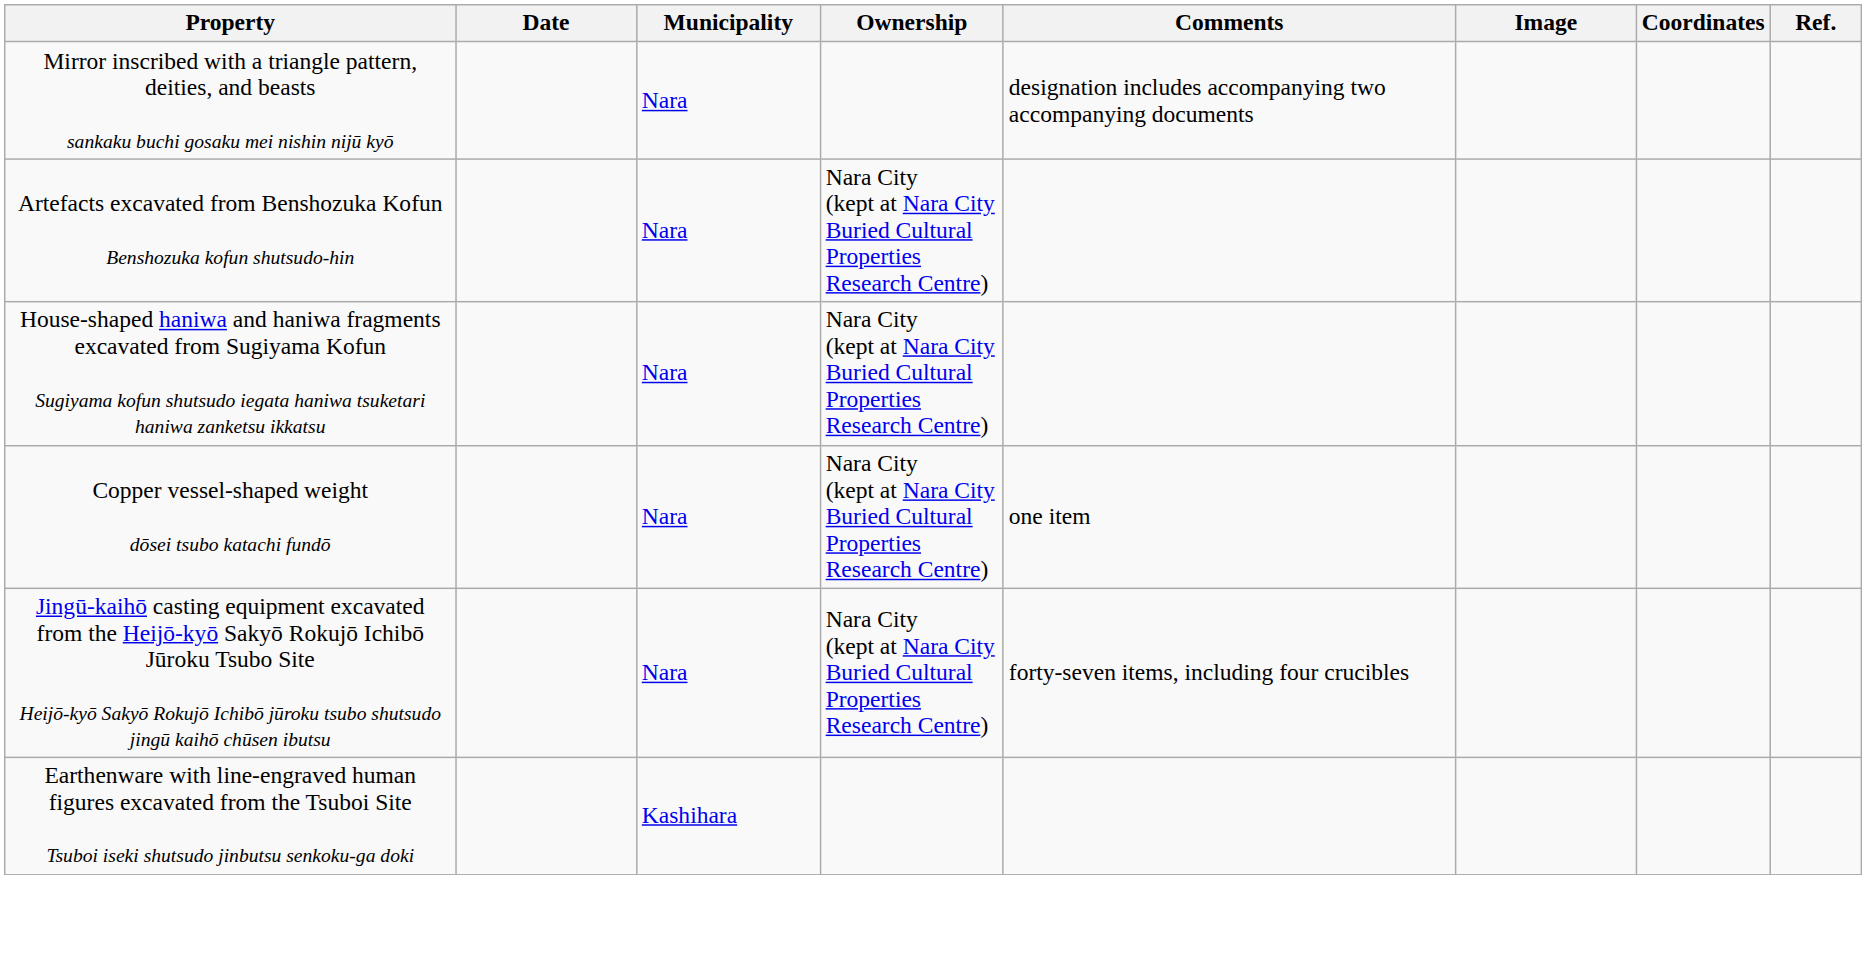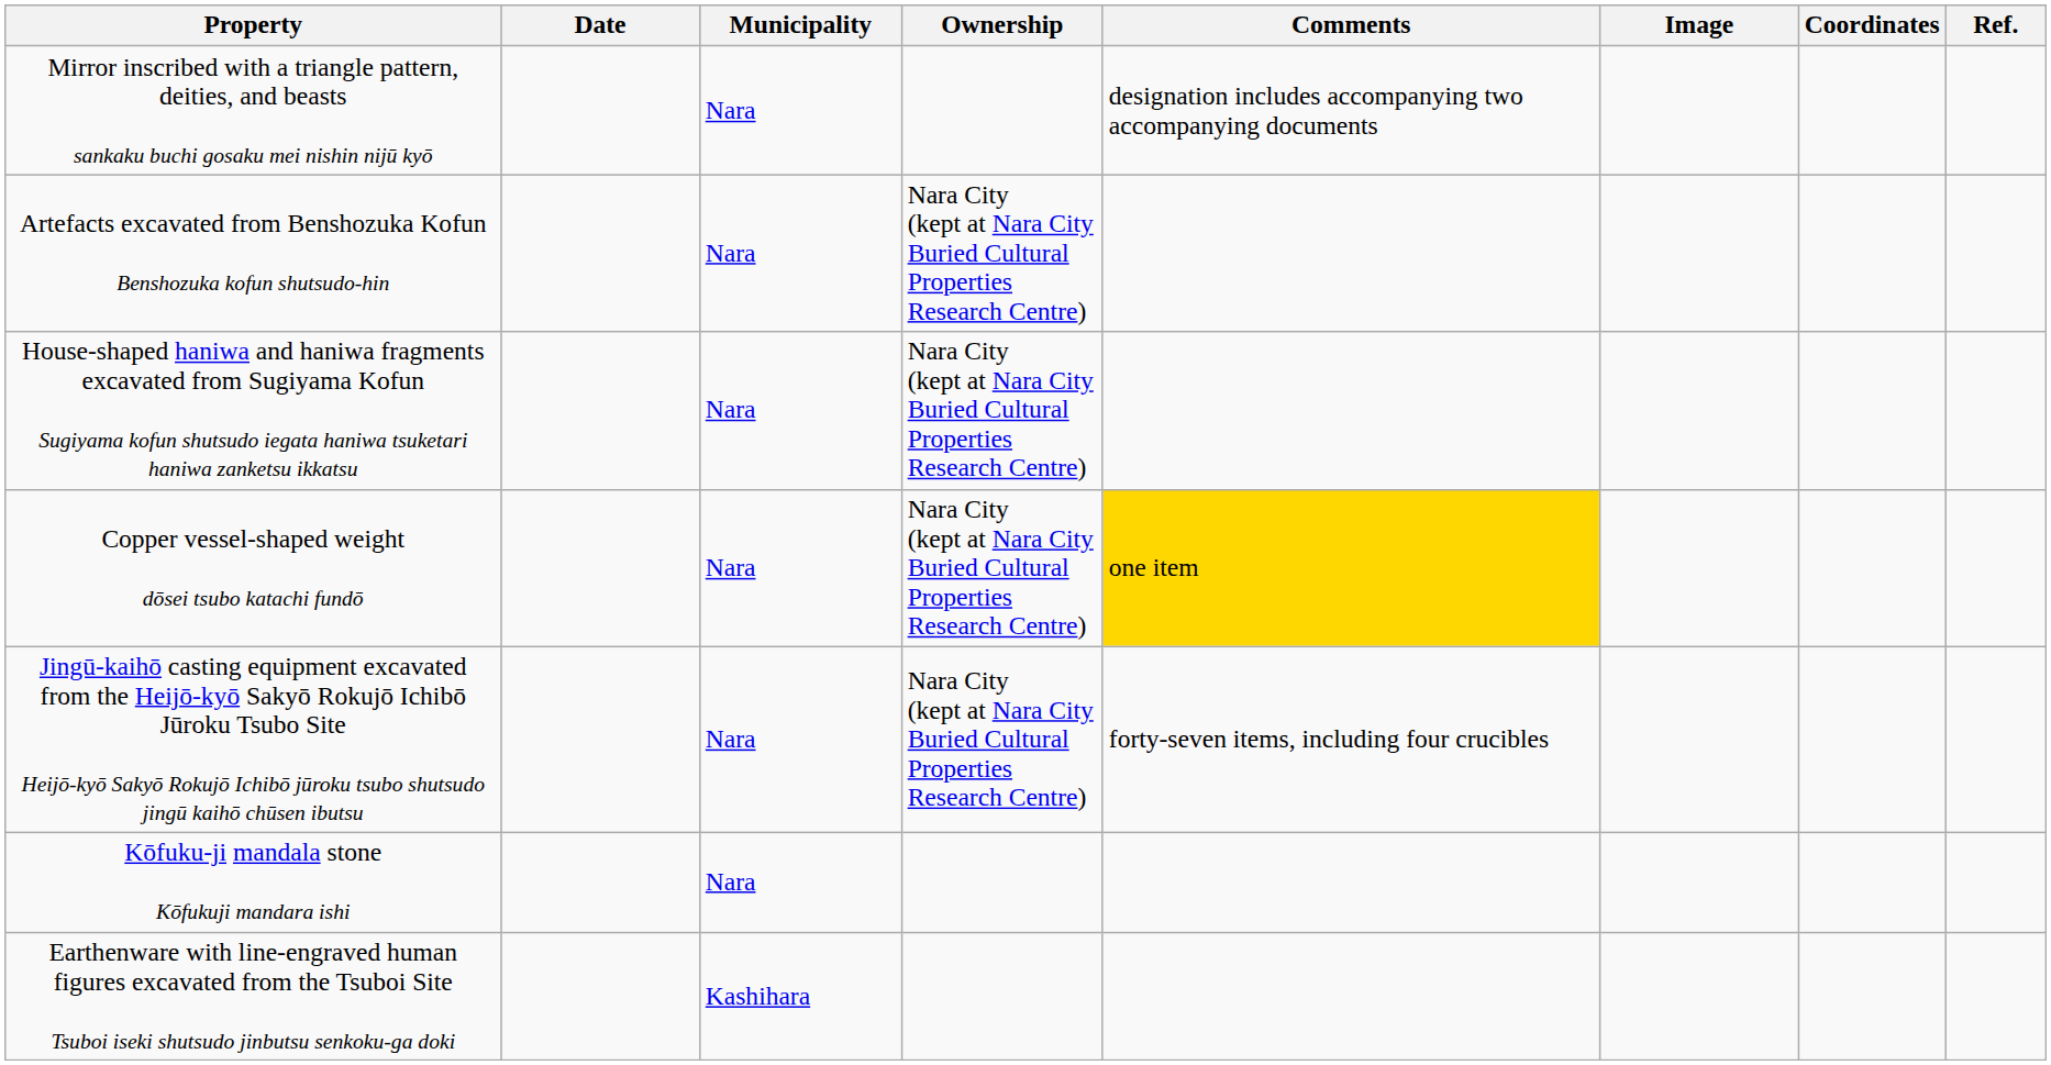 <table class="wikitable sortable"  style="width:100%;">
 <tr>
 <th width="25%" align="left">Property</th>
 <th width="10%" align="left" data-sort-type="number">Date</th>
 <th width="10%" align="left">Municipality</th>
 <th width="10%" align="left">Ownership</th>
 <th width="25%" align="left" class="unsortable">Comments</th>
 <th width="10%" align="left" class="unsortable">Image</th>
 <th width="5%" align="left" class="unsortable">Coordinates</th>
 <th width="5%" align="left" class="unsortable">Ref.</th>
 </tr>
 <tr>
 <td align="center">Mirror inscribed with a triangle pattern, deities, and beasts<br><br><small><em>sankaku buchi gosaku mei nishin nijū kyō</em></small></td>
 <td></td>
 <td><a href='#'>Nara</a></td>
 <td></td>
 <td>designation includes accompanying two accompanying documents</td>
 <td></td>
 <td></td>
 <td></td>
 </tr>
 <tr>
 <td align="center">Artefacts excavated from Benshozuka Kofun<br><br><small><em>Benshozuka kofun shutsudo-hin</em></small></td>
 <td></td>
 <td><a href='#'>Nara</a></td>
 <td>Nara City<br>(kept at <a href='#'>Nara City Buried Cultural Properties Research Centre</a>)</td>
 <td></td>
 <td></td>
 <td></td>
 <td></td>
 </tr>
 <tr>
 <td align="center">House-shaped <a href='#'>haniwa</a> and haniwa fragments excavated from Sugiyama Kofun<br><br><small><em>Sugiyama kofun shutsudo iegata haniwa tsuketari haniwa zanketsu ikkatsu</em></small></td>
 <td></td>
 <td><a href='#'>Nara</a></td>
 <td>Nara City<br>(kept at <a href='#'>Nara City Buried Cultural Properties Research Centre</a>)</td>
 <td></td>
 <td></td>
 <td></td>
 <td></td>
 </tr>
 <tr>
 <td align="center">Copper vessel-shaped weight<br><br><small><em>dōsei tsubo katachi fundō</em></small></td>
 <td></td>
 <td><a href='#'>Nara</a></td>
 <td>Nara City<br>(kept at <a href='#'>Nara City Buried Cultural Properties Research Centre</a>)</td>
-<td>one item</td>
+<td style="background: gold;">one item</td>
 <td></td>
 <td></td>
 <td></td>
 </tr>
 <tr>
 <td align="center"><a href='#'>Jingū-kaihō</a> casting equipment excavated from the <a href='#'>Heijō-kyō</a> Sakyō Rokujō Ichibō Jūroku Tsubo Site<br><br><small><em>Heijō-kyō Sakyō Rokujō Ichibō jūroku tsubo shutsudo jingū kaihō chūsen ibutsu</em></small></td>
 <td></td>
 <td><a href='#'>Nara</a></td>
 <td>Nara City<br>(kept at <a href='#'>Nara City Buried Cultural Properties Research Centre</a>)</td>
 <td>forty-seven items, including four crucibles</td>
+<td></td>
+<td></td>
+<td></td>
+</tr>
+<tr>
+<td align="center"><a href='#'>Kōfuku-ji</a> <a href='#'>mandala</a> stone<br><br><small><em>Kōfukuji mandara ishi</em></small></td>
+<td></td>
+<td><a href='#'>Nara</a></td>
+<td></td>
+<td></td>
 <td></td>
 <td></td>
 <td></td>
 </tr>
 <tr>
 <td align="center">Earthenware with line-engraved human figures excavated from the Tsuboi Site<br><br><small><em>Tsuboi iseki shutsudo jinbutsu senkoku-ga doki</em></small></td>
 <td></td>
 <td><a href='#'>Kashihara</a></td>
 <td></td>
 <td></td>
 <td></td>
 <td></td>
 <td></td>
 </tr>
 <tr>
 </tr>
 </table>
